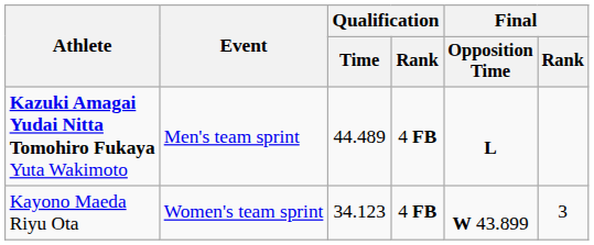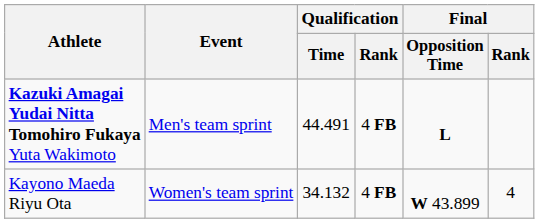 <table class=wikitable style=font-size:90%;text-align:center>
 <tr>
 <th rowspan="2">Athlete</th>
 <th rowspan="2">Event</th>
 <th colspan=2>Qualification</th>
 <th colspan=2>Final</th>
 </tr>
 <tr style="font-size:95%">
 <th>Time</th>
 <th>Rank</th>
 <th>Opposition<br>Time</th>
 <th>Rank</th>
 </tr>
 <tr>
 <td style="text-align:left"><strong><a href='#'>Kazuki Amagai</a><br><a href='#'>Yudai Nitta</a><br>Tomohiro Fukaya</strong><br><a href='#'>Yuta Wakimoto</a></td>
 <td style="text-align:left"><a href='#'>Men's team sprint</a></td>
-<td>44.489</td>
+<td>44.491</td>
 <td>4 <strong>FB</strong></td>
 <td><br><strong>L</strong></td>
 <td></td>
 </tr>
 <tr>
 <td style="text-align:left"><a href='#'>Kayono Maeda</a><br>Riyu Ota</td>
 <td style="text-align:left"><a href='#'>Women's team sprint</a></td>
-<td>34.123</td>
+<td>34.132</td>
 <td>4 <strong>FB</strong></td>
 <td><br><strong>W</strong> 43.899</td>
-<td>3</td>
+<td>4</td>
 </tr>
 </table>
